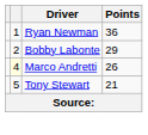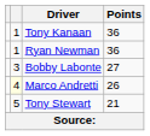 <table class="wikitable" style="font-size: 85%;">
 <tr>
 <th scope="col"></th>
 <th scope="col"></th>
 <th scope="col">Driver</th>
 <th scope="col">Points</th>
 </tr>
 <tr>
 <td align="left"></td>
 <td align="center">1</td>
+<td><a href='#'>Tony Kanaan</a></td>
+<td align="left">36</td>
+</tr>
+<tr>
+<td align="left"></td>
+<td align="center">1</td>
 <td><a href='#'>Ryan Newman</a></td>
 <td align="left">36</td>
 </tr>
 <tr>
 <td align="left"></td>
-<td align="center">2</td>
+<td align="center">3</td>
 <td><a href='#'>Bobby Labonte</a></td>
-<td align="left">29</td>
+<td align="left">27</td>
 </tr>
 <tr>
 <td align="left"></td>
 <td align="center" style="background: lightyellow;">4</td>
 <td><a href='#'>Marco Andretti</a></td>
 <td align="left">26</td>
 </tr>
 <tr>
 <td align="left"></td>
 <td align="center">5</td>
 <td><a href='#'>Tony Stewart</a></td>
 <td align="left">21</td>
 </tr>
 <tr>
 <th colspan=4>Source:</th>
 </tr>
 </table>
